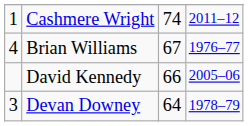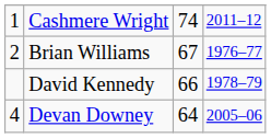 <table class="wikitable">
 <tr>
 </tr>
 <tr>
 <td>1</td>
 <td><a href='#'>Cashmere Wright</a></td>
 <td>74</td>
 <td style="font-size:80%;"><a href='#'>2011–12</a></td>
 </tr>
 <tr>
-<td>4</td>
+<td>2</td>
 <td>Brian Williams</td>
 <td>67</td>
 <td style="font-size:80%;"><a href='#'>1976–77</a></td>
 </tr>
 <tr>
 <td></td>
 <td>David Kennedy</td>
 <td>66</td>
+<td style="font-size:80%;"><a href='#'>1978–79</a></td>
+</tr>
+<tr>
+<td>4</td>
+<td><a href='#'>Devan Downey</a></td>
+<td>64</td>
 <td style="font-size:80%;"><a href='#'>2005–06</a></td>
 </tr>
-<tr>
-<td>3</td>
-<td><a href='#'>Devan Downey</a></td>
-<td>64</td>
-<td style="font-size:80%;"><a href='#'>1978–79</a></td>
-</tr>
 </table>
